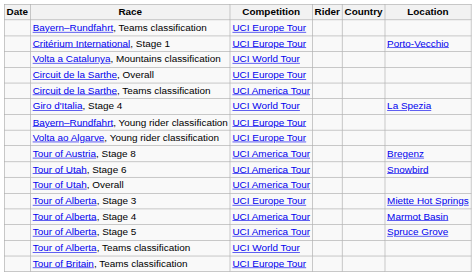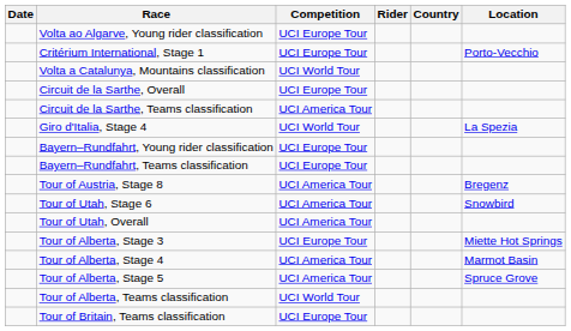 <table class="wikitable sortable">
 <tr>
 <th>Date</th>
 <th>Race</th>
 <th>Competition</th>
 <th>Rider</th>
 <th>Country</th>
 <th>Location</th>
 </tr>
 <tr>
 <td></td>
-<td><a href='#'>Bayern–Rundfahrt</a>, Teams classification</td>
+<td><a href='#'>Volta ao Algarve</a>, Young rider classification</td>
 <td><a href='#'>UCI Europe Tour</a></td>
-<td align="center"></td>
+<td></td>
 <td></td>
 <td></td>
 </tr>
 <tr>
 <td></td>
 <td><a href='#'>Critérium International</a>, Stage 1</td>
 <td><a href='#'>UCI Europe Tour</a></td>
 <td></td>
 <td></td>
 <td><a href='#'>Porto-Vecchio</a></td>
 </tr>
 <tr>
 <td></td>
 <td><a href='#'>Volta a Catalunya</a>, Mountains classification</td>
 <td><a href='#'>UCI World Tour</a></td>
 <td></td>
 <td></td>
 <td></td>
 </tr>
 <tr>
 <td></td>
 <td><a href='#'>Circuit de la Sarthe</a>, Overall</td>
 <td><a href='#'>UCI Europe Tour</a></td>
 <td></td>
 <td></td>
 <td></td>
 </tr>
 <tr>
 <td></td>
 <td><a href='#'>Circuit de la Sarthe</a>, Teams classification</td>
 <td><a href='#'>UCI America Tour</a></td>
 <td align="center"></td>
 <td></td>
 <td></td>
 </tr>
 <tr>
 <td></td>
 <td><a href='#'>Giro d'Italia</a>, Stage 4</td>
 <td><a href='#'>UCI World Tour</a></td>
 <td></td>
 <td></td>
 <td><a href='#'>La Spezia</a></td>
 </tr>
 <tr>
 <td></td>
 <td><a href='#'>Bayern–Rundfahrt</a>, Young rider classification</td>
 <td><a href='#'>UCI Europe Tour</a></td>
 <td></td>
 <td></td>
 <td></td>
 </tr>
 <tr>
 <td></td>
-<td><a href='#'>Volta ao Algarve</a>, Young rider classification</td>
+<td><a href='#'>Bayern–Rundfahrt</a>, Teams classification</td>
 <td><a href='#'>UCI Europe Tour</a></td>
-<td></td>
+<td align="center"></td>
 <td></td>
 <td></td>
 </tr>
 <tr>
 <td></td>
 <td><a href='#'>Tour of Austria</a>, Stage 8</td>
 <td><a href='#'>UCI America Tour</a></td>
 <td></td>
 <td></td>
 <td><a href='#'>Bregenz</a></td>
 </tr>
 <tr>
 <td></td>
 <td><a href='#'>Tour of Utah</a>, Stage 6</td>
 <td><a href='#'>UCI America Tour</a></td>
 <td></td>
 <td></td>
 <td><a href='#'>Snowbird</a></td>
 </tr>
 <tr>
 <td></td>
 <td><a href='#'>Tour of Utah</a>, Overall</td>
 <td><a href='#'>UCI America Tour</a></td>
 <td></td>
 <td></td>
 <td></td>
 </tr>
 <tr>
 <td></td>
 <td><a href='#'>Tour of Alberta</a>, Stage 3</td>
 <td><a href='#'>UCI Europe Tour</a></td>
 <td></td>
 <td></td>
 <td><a href='#'>Miette Hot Springs</a></td>
 </tr>
 <tr>
 <td></td>
 <td><a href='#'>Tour of Alberta</a>, Stage 4</td>
 <td><a href='#'>UCI America Tour</a></td>
 <td></td>
 <td></td>
 <td><a href='#'>Marmot Basin</a></td>
 </tr>
 <tr>
 <td></td>
 <td><a href='#'>Tour of Alberta</a>, Stage 5</td>
 <td><a href='#'>UCI America Tour</a></td>
 <td></td>
 <td></td>
 <td><a href='#'>Spruce Grove</a></td>
 </tr>
 <tr>
 <td></td>
 <td><a href='#'>Tour of Alberta</a>, Teams classification</td>
 <td><a href='#'>UCI World Tour</a></td>
 <td align="center"></td>
 <td></td>
 <td></td>
 </tr>
 <tr>
 <td></td>
 <td><a href='#'>Tour of Britain</a>, Teams classification</td>
 <td><a href='#'>UCI Europe Tour</a></td>
 <td align="center"></td>
 <td></td>
 <td></td>
 </tr>
 </table>
